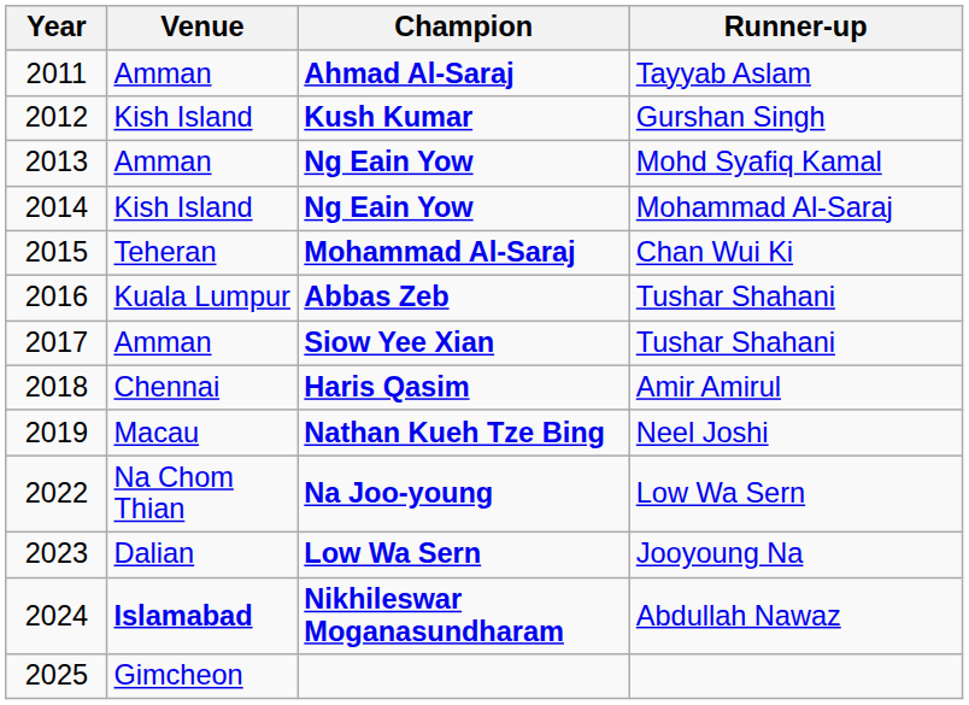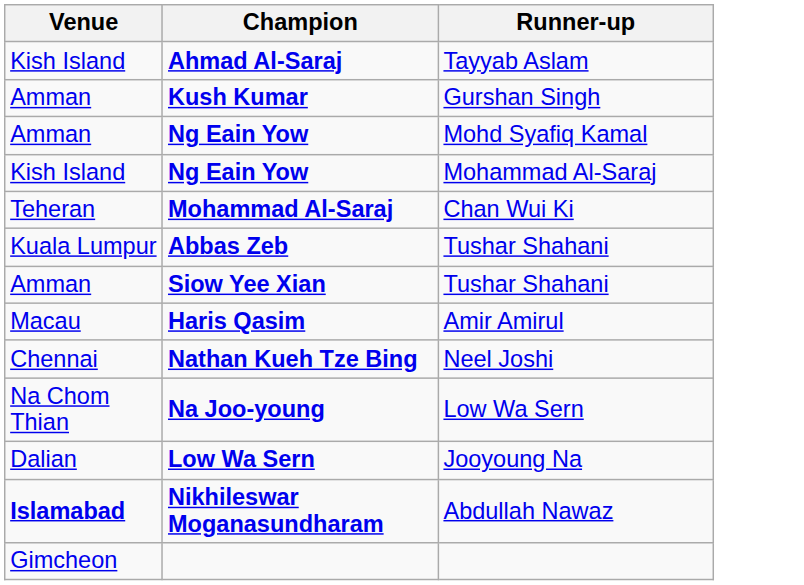 <table class="sortable wikitable">
 <tr>
-<th width=50>Year</th>
 <th width=100>Venue</th>
 <th width=180>Champion</th>
 <th width=180>Runner-up</th>
 </tr>
 <tr>
-<td align=center> 2011</td>
-<td><a href='#'>Amman</a></td>
+<td><a href='#'>Kish Island</a></td>
 <td> <strong><a href='#'>Ahmad Al-Saraj</a>  </strong></td>
 <td> <a href='#'>Tayyab Aslam</a></td>
 </tr>
 <tr>
-<td align=center> 2012</td>
-<td><a href='#'>Kish Island</a></td>
+<td><a href='#'>Amman</a></td>
 <td> <strong><a href='#'>Kush Kumar</a>  </strong></td>
 <td> <a href='#'>Gurshan Singh</a></td>
 </tr>
 <tr>
-<td align=center> 2013</td>
 <td><a href='#'>Amman</a></td>
 <td> <strong><a href='#'>Ng Eain Yow</a>  </strong></td>
 <td> <a href='#'>Mohd Syafiq Kamal</a></td>
 </tr>
 <tr>
-<td align=center> 2014</td>
 <td><a href='#'>Kish Island</a></td>
 <td> <strong><a href='#'>Ng Eain Yow</a>  </strong></td>
 <td> <a href='#'>Mohammad Al-Saraj</a></td>
 </tr>
 <tr>
-<td align=center> 2015</td>
 <td><a href='#'>Teheran</a></td>
 <td> <strong><a href='#'>Mohammad Al-Saraj</a>  </strong></td>
 <td> <a href='#'>Chan Wui Ki</a></td>
 </tr>
 <tr>
-<td align=center> 2016</td>
 <td><a href='#'>Kuala Lumpur</a></td>
 <td> <strong><a href='#'>Abbas Zeb</a> </strong></td>
 <td> <a href='#'>Tushar Shahani</a></td>
 </tr>
 <tr>
-<td align=center> 2017</td>
 <td><a href='#'>Amman</a></td>
 <td> <strong><a href='#'>Siow Yee Xian</a> </strong></td>
 <td> <a href='#'>Tushar Shahani</a></td>
 </tr>
 <tr>
-<td align=center> 2018</td>
-<td><a href='#'>Chennai</a></td>
+<td><a href='#'>Macau</a></td>
 <td> <strong><a href='#'>Haris Qasim</a> </strong></td>
 <td> <a href='#'>Amir Amirul</a></td>
 </tr>
 <tr>
-<td align=center> 2019</td>
-<td><a href='#'>Macau</a></td>
+<td><a href='#'>Chennai</a></td>
 <td> <strong><a href='#'>Nathan Kueh Tze Bing</a> </strong></td>
 <td> <a href='#'>Neel Joshi</a></td>
 </tr>
 <tr>
-<td align=center> 2022</td>
 <td><a href='#'>Na Chom Thian</a></td>
 <td> <strong><a href='#'>Na Joo-young</a></strong></td>
 <td> <a href='#'>Low Wa Sern</a></td>
 </tr>
 <tr>
-<td align=center> 2023</td>
 <td><a href='#'>Dalian</a></td>
 <td> <strong><a href='#'>Low Wa Sern</a></strong></td>
 <td> <a href='#'>Jooyoung Na</a></td>
 </tr>
 <tr>
-<td align=center> 2024</td>
 <td><strong><a href='#'>Islamabad</a></strong></td>
 <td> <strong><a href='#'>Nikhileswar Moganasundharam</a></strong></td>
 <td> <a href='#'>Abdullah Nawaz</a></td>
 </tr>
 <tr>
-<td align=center> 2025</td>
 <td><a href='#'>Gimcheon</a></td>
 <td></td>
 <td></td>
 </tr>
 </table>
